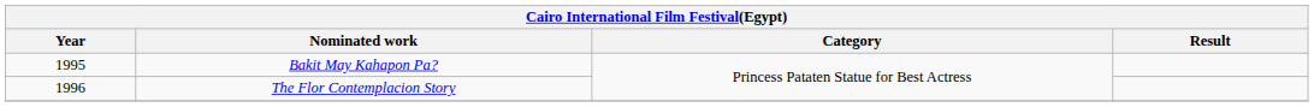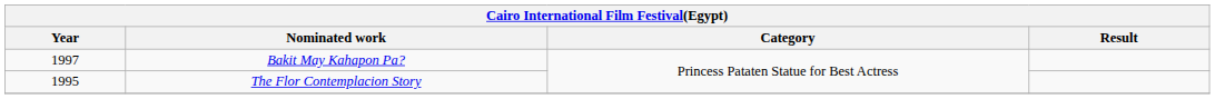 <table width="70%" class="wikitable sortable">
 <tr>
 <th colspan="4" align="center"><a href='#'>Cairo International Film Festival</a>(Egypt)</th>
 </tr>
 <tr>
 <th width="10%">Year</th>
 <th width="35%">Nominated work</th>
 <th width="40%">Category</th>
 <th width="15%">Result</th>
 </tr>
 <tr>
-<td align="center">1995</td>
+<td align="center">1997</td>
 <td align="center"><em><a href='#'>Bakit May Kahapon Pa?</a></em></td>
 <td align="center" rowspan="2">Princess Pataten Statue for Best Actress</td>
 <td></td>
 </tr>
 <tr>
-<td align="center">1996</td>
+<td align="center">1995</td>
 <td align="center"><em><a href='#'>The Flor Contemplacion Story</a></em></td>
 <td></td>
 </tr>
 <tr>
 </tr>
 </table>
